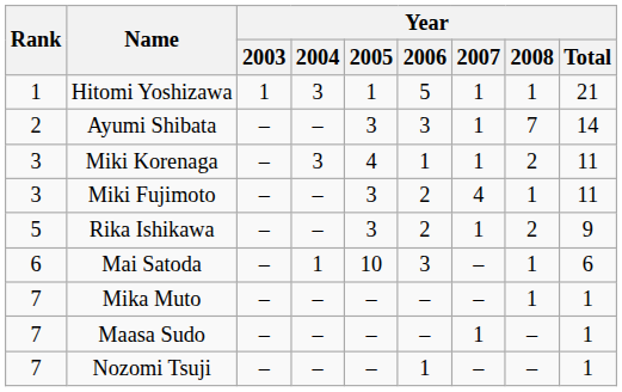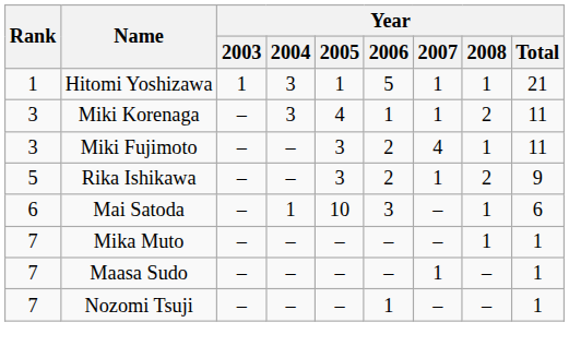 <table class="wikitable">
 <tr>
 <th rowspan="2">Rank</th>
 <th rowspan="2">Name</th>
 <th colspan="7">Year</th>
 </tr>
 <tr>
 <th>2003</th>
 <th>2004</th>
 <th>2005</th>
 <th>2006</th>
 <th>2007</th>
 <th>2008</th>
 <th>Total</th>
 </tr>
 <tr align="center">
 <td>1</td>
 <td>Hitomi Yoshizawa</td>
 <td>1</td>
 <td>3</td>
 <td>1</td>
 <td>5</td>
 <td>1</td>
 <td>1</td>
 <td>21</td>
-</tr>
-<tr align="center">
-<td>2</td>
-<td>Ayumi Shibata</td>
-<td>–</td>
-<td>–</td>
-<td>3</td>
-<td>3</td>
-<td>1</td>
-<td>7</td>
-<td>14</td>
 </tr>
 <tr align="center">
 <td>3</td>
 <td>Miki Korenaga</td>
 <td>–</td>
 <td>3</td>
 <td>4</td>
 <td>1</td>
 <td>1</td>
 <td>2</td>
 <td>11</td>
 </tr>
 <tr align="center">
 <td>3</td>
 <td>Miki Fujimoto</td>
 <td>–</td>
 <td>–</td>
 <td>3</td>
 <td>2</td>
 <td>4</td>
 <td>1</td>
 <td>11</td>
 </tr>
 <tr align="center">
 <td>5</td>
 <td>Rika Ishikawa</td>
 <td>–</td>
 <td>–</td>
 <td>3</td>
 <td>2</td>
 <td>1</td>
 <td>2</td>
 <td>9</td>
 </tr>
 <tr align="center">
 <td>6</td>
 <td>Mai Satoda</td>
 <td>–</td>
 <td>1</td>
 <td>10</td>
 <td>3</td>
 <td>–</td>
 <td>1</td>
 <td>6</td>
 </tr>
 <tr align="center">
 <td>7</td>
 <td>Mika Muto</td>
 <td>–</td>
 <td>–</td>
 <td>–</td>
 <td>–</td>
 <td>–</td>
 <td>1</td>
 <td>1</td>
 </tr>
 <tr align="center">
 <td>7</td>
 <td>Maasa Sudo</td>
 <td>–</td>
 <td>–</td>
 <td>–</td>
 <td>–</td>
 <td>1</td>
 <td>–</td>
 <td>1</td>
 </tr>
 <tr align="center">
 <td>7</td>
 <td>Nozomi Tsuji</td>
 <td>–</td>
 <td>–</td>
 <td>–</td>
 <td>1</td>
 <td>–</td>
 <td>–</td>
 <td>1</td>
 </tr>
 </table>
